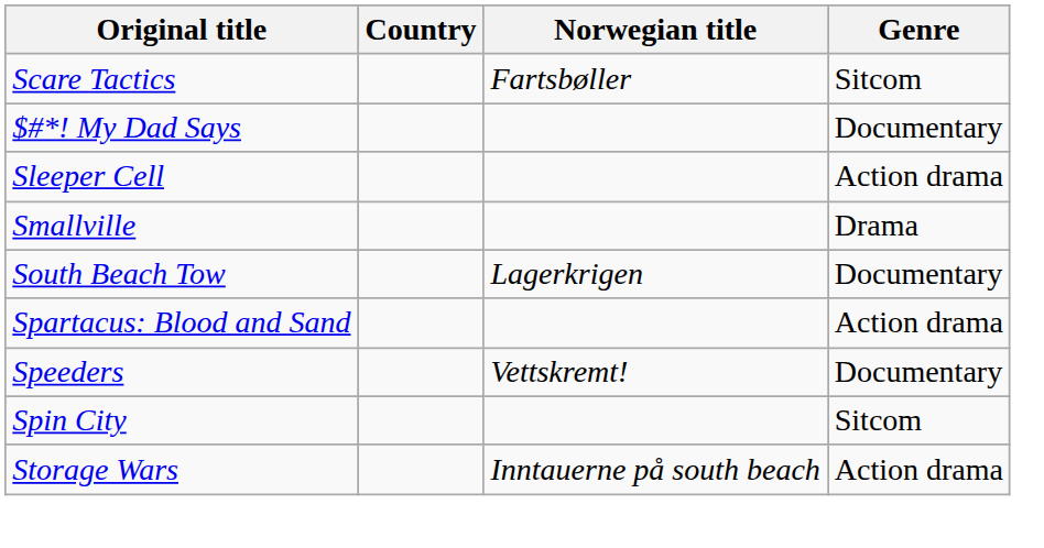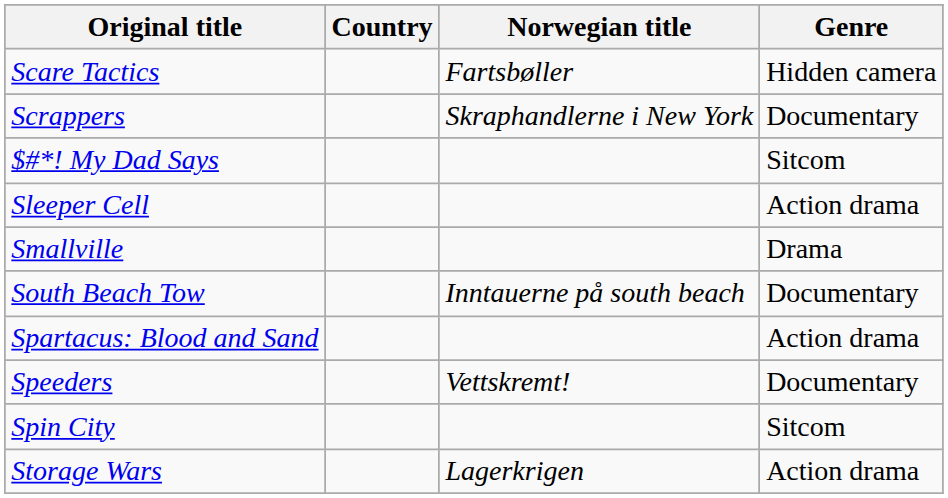 <table class="wikitable">
 <tr>
 <th>Original title</th>
 <th>Country</th>
 <th>Norwegian title</th>
 <th>Genre</th>
 </tr>
 <tr>
 <td><em><a href='#'>Scare Tactics</a></em></td>
 <td></td>
 <td><em>Fartsbøller</em></td>
-<td>Sitcom</td>
+<td>Hidden camera</td>
+</tr>
+<tr>
+<td><em><a href='#'>Scrappers</a></em></td>
+<td></td>
+<td><em>Skraphandlerne i New York</em></td>
+<td>Documentary</td>
 </tr>
 <tr>
 <td><em><a href='#'>$#*! My Dad Says</a></em></td>
 <td></td>
 <td></td>
-<td>Documentary</td>
+<td>Sitcom</td>
 </tr>
 <tr>
 <td><em><a href='#'>Sleeper Cell</a></em></td>
 <td></td>
 <td></td>
 <td>Action drama</td>
 </tr>
 <tr>
 <td><em><a href='#'>Smallville</a></em></td>
 <td></td>
 <td></td>
 <td>Drama</td>
 </tr>
 <tr>
 <td><em><a href='#'>South Beach Tow</a></em></td>
 <td></td>
-<td><em>Lagerkrigen</em></td>
+<td><em>Inntauerne på south beach</em></td>
 <td>Documentary</td>
 </tr>
 <tr>
 <td><em><a href='#'>Spartacus: Blood and Sand</a></em></td>
 <td></td>
 <td></td>
 <td>Action drama</td>
 </tr>
 <tr>
 <td><em><a href='#'>Speeders</a></em></td>
 <td></td>
 <td><em>Vettskremt!</em></td>
 <td>Documentary</td>
 </tr>
 <tr>
 <td><em><a href='#'>Spin City</a></em></td>
 <td></td>
 <td></td>
 <td>Sitcom</td>
 </tr>
 <tr>
 <td><em><a href='#'>Storage Wars</a></em></td>
 <td></td>
-<td><em>Inntauerne på south beach</em></td>
+<td><em>Lagerkrigen</em></td>
 <td>Action drama</td>
 </tr>
 </table>
